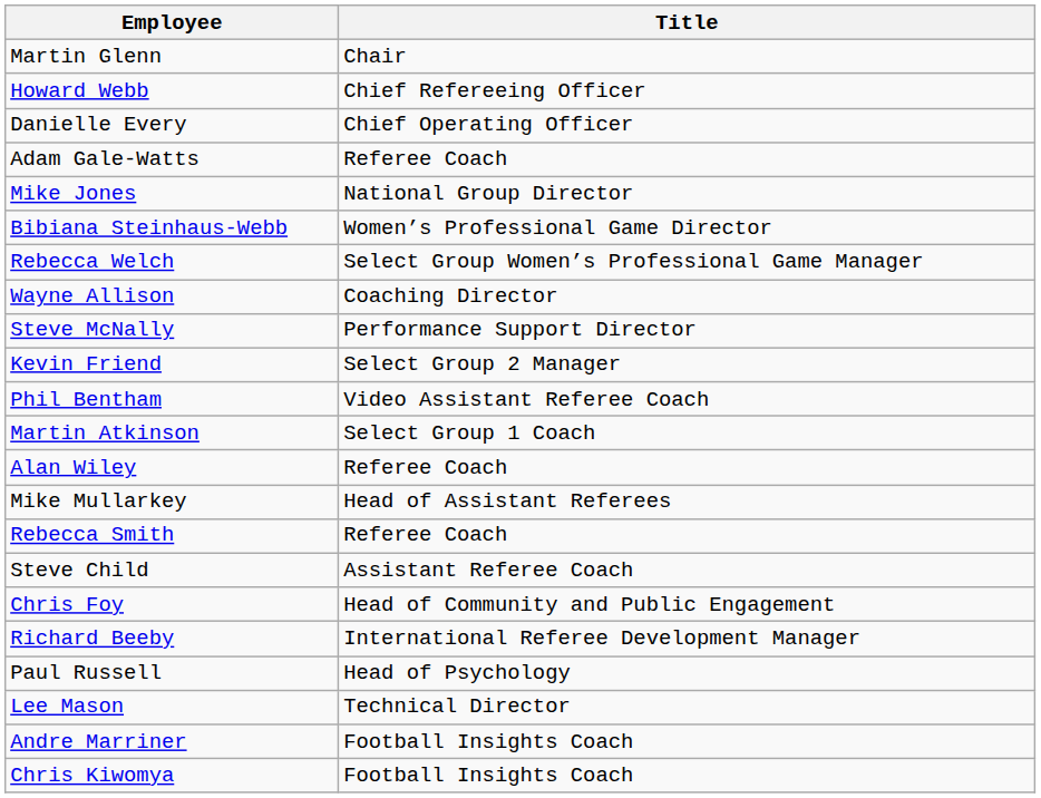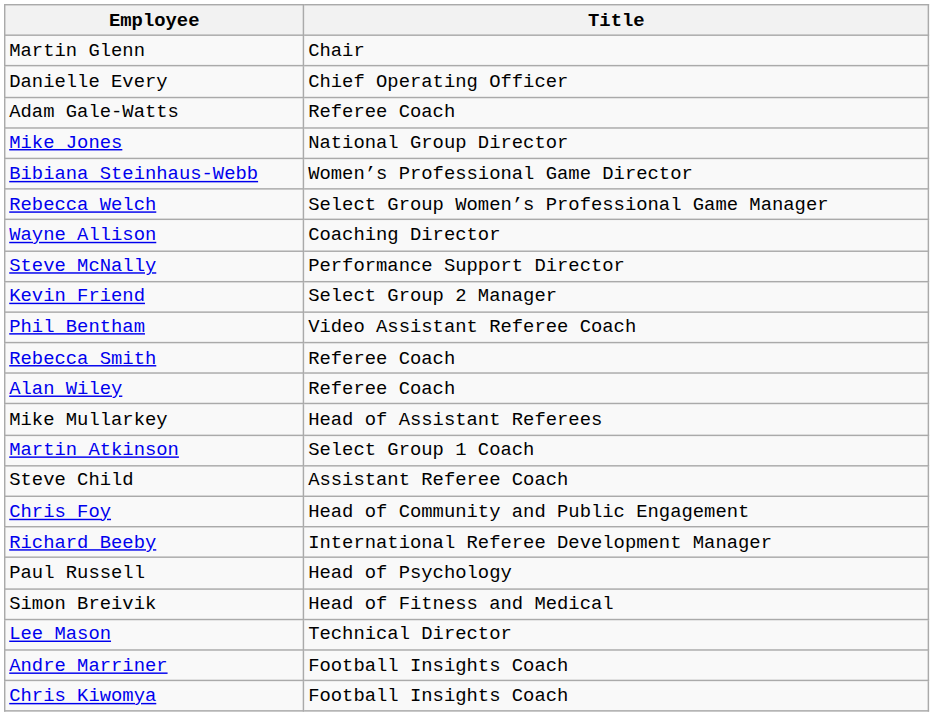 <table class="wikitable">
 <tr>
 <th style="width:200px;" scope="col">Employee</th>
 <th style="width:425px;">Title</th>
 </tr>
 <tr>
 <td>Martin Glenn</td>
 <td>Chair</td>
-</tr>
-<tr>
-<td><a href='#'>Howard Webb</a></td>
-<td>Chief Refereeing Officer</td>
 </tr>
 <tr>
 <td>Danielle Every</td>
 <td>Chief Operating Officer</td>
 </tr>
 <tr>
 <td>Adam Gale-Watts</td>
 <td>Referee Coach</td>
 </tr>
 <tr>
 <td><a href='#'>Mike Jones</a></td>
 <td>National Group Director</td>
 </tr>
 <tr>
 <td><a href='#'>Bibiana Steinhaus-Webb</a></td>
 <td>Women’s Professional Game Director</td>
 </tr>
 <tr>
 <td><a href='#'>Rebecca Welch</a></td>
 <td>Select Group Women’s Professional Game Manager</td>
 </tr>
 <tr>
 <td><a href='#'>Wayne Allison</a></td>
 <td>Coaching Director</td>
 </tr>
 <tr>
 <td><a href='#'>Steve McNally</a></td>
 <td>Performance Support Director</td>
 </tr>
 <tr>
 <td><a href='#'>Kevin Friend</a></td>
 <td>Select Group 2 Manager</td>
 </tr>
 <tr>
 <td><a href='#'>Phil Bentham</a></td>
 <td>Video Assistant Referee Coach</td>
 </tr>
 <tr>
-<td><a href='#'>Martin Atkinson</a></td>
-<td>Select Group 1 Coach</td>
+<td><a href='#'>Rebecca Smith</a></td>
+<td>Referee Coach</td>
 </tr>
 <tr>
 <td><a href='#'>Alan Wiley</a></td>
 <td>Referee Coach</td>
 </tr>
 <tr>
 <td>Mike Mullarkey</td>
 <td>Head of Assistant Referees</td>
 </tr>
 <tr>
-<td><a href='#'>Rebecca Smith</a></td>
-<td>Referee Coach</td>
+<td><a href='#'>Martin Atkinson</a></td>
+<td>Select Group 1 Coach</td>
 </tr>
 <tr>
 <td>Steve Child</td>
 <td>Assistant Referee Coach</td>
 </tr>
 <tr>
 <td><a href='#'>Chris Foy</a></td>
 <td>Head of Community and Public Engagement</td>
 </tr>
 <tr>
 <td><a href='#'>Richard Beeby</a></td>
 <td>International Referee Development Manager</td>
 </tr>
 <tr>
 <td>Paul Russell</td>
 <td>Head of Psychology</td>
 </tr>
 <tr>
+<td>Simon Breivik</td>
+<td>Head of Fitness and Medical</td>
+</tr>
+<tr>
 <td><a href='#'>Lee Mason</a></td>
 <td>Technical Director</td>
 </tr>
 <tr>
 <td><a href='#'>Andre Marriner</a></td>
 <td>Football Insights Coach</td>
 </tr>
 <tr>
 <td><a href='#'>Chris Kiwomya</a></td>
 <td>Football Insights Coach</td>
 </tr>
 </table>
